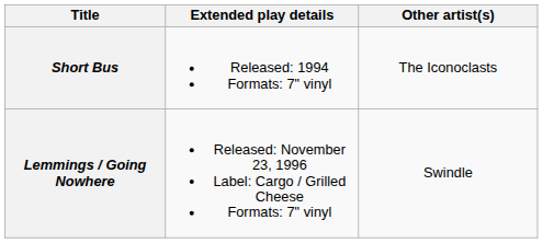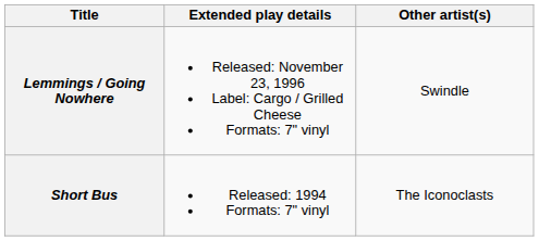 <table class="wikitable plainrowheaders" style="text-align:center;">
 <tr>
 <th scope="col" style="width:16.5em;">Title</th>
 <th scope="col" style="width:19em;">Extended play details</th>
 <th scope="col" style="width:19em;">Other artist(s)</th>
 </tr>
 <tr>
+<th scope="row"><em>Lemmings / Going Nowhere</em></th>
+<td><br><ul><li>Released: November 23, 1996</li><li>Label: Cargo / Grilled Cheese</li><li>Formats: 7" vinyl</li></ul></td>
+<td>Swindle</td>
+</tr>
+<tr>
 <th scope="row"><em>Short Bus</em></th>
 <td><br><ul><li>Released: 1994</li><li>Formats: 7" vinyl</li></ul></td>
 <td>The Iconoclasts</td>
 </tr>
-<tr>
-<th scope="row"><em>Lemmings / Going Nowhere</em></th>
-<td><br><ul><li>Released: November 23, 1996</li><li>Label: Cargo / Grilled Cheese</li><li>Formats: 7" vinyl</li></ul></td>
-<td>Swindle</td>
-</tr>
 </table>
